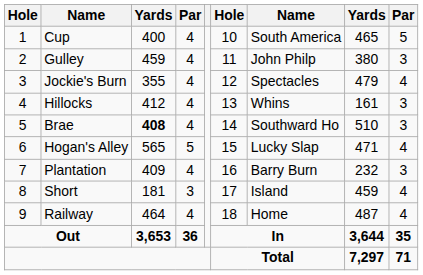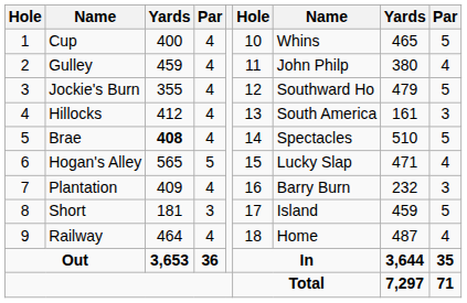 <table class=wikitable>
 <tr>
 <th>Hole</th>
 <th>Name</th>
 <th>Yards</th>
 <th>Par</th>
 <th></th>
 <th>Hole</th>
 <th>Name</th>
 <th>Yards</th>
 <th>Par</th>
 </tr>
 <tr>
 <td align=center>1</td>
 <td>Cup</td>
 <td align=center>400</td>
 <td align=center>4</td>
 <td rowspan=10></td>
 <td align=center>10</td>
-<td>South America</td>
+<td>Whins</td>
 <td align=center>465</td>
 <td align=center>5</td>
 </tr>
 <tr>
 <td align=center>2</td>
 <td>Gulley</td>
 <td align=center>459</td>
 <td align=center>4</td>
 <td align=center>11</td>
 <td>John Philp</td>
 <td align=center>380</td>
-<td align=center>3</td>
+<td align=center>4</td>
 </tr>
 <tr>
 <td align=center>3</td>
 <td>Jockie's Burn</td>
 <td align=center>355</td>
 <td align=center>4</td>
 <td align=center>12</td>
-<td>Spectacles</td>
+<td>Southward Ho</td>
 <td align=center>479</td>
-<td align=center>4</td>
+<td align=center>5</td>
 </tr>
 <tr>
 <td align=center>4</td>
 <td>Hillocks</td>
 <td align=center>412</td>
 <td align=center>4</td>
 <td align=center>13</td>
-<td>Whins</td>
+<td>South America</td>
 <td align=center>161</td>
 <td align=center>3</td>
 </tr>
 <tr>
 <td align=center>5</td>
 <td>Brae</td>
 <td align=center><strong>408</strong></td>
 <td align=center>4</td>
 <td align=center>14</td>
-<td>Southward Ho</td>
+<td>Spectacles</td>
 <td align=center>510</td>
-<td align=center>3</td>
+<td align=center>5</td>
 </tr>
 <tr>
 <td align=center>6</td>
 <td>Hogan's Alley</td>
 <td align=center>565</td>
 <td align=center>5</td>
 <td align=center>15</td>
 <td>Lucky Slap</td>
 <td align=center>471</td>
 <td align=center>4</td>
 </tr>
 <tr>
 <td align=center>7</td>
 <td>Plantation</td>
 <td align=center>409</td>
 <td align=center>4</td>
 <td align=center>16</td>
 <td>Barry Burn</td>
 <td align=center>232</td>
 <td align=center>3</td>
 </tr>
 <tr>
 <td align=center>8</td>
 <td>Short</td>
 <td align=center>181</td>
 <td align=center>3</td>
 <td align=center>17</td>
 <td>Island</td>
 <td align=center>459</td>
-<td align=center>4</td>
+<td align=center>5</td>
 </tr>
 <tr>
 <td align=center>9</td>
 <td>Railway</td>
 <td align=center>464</td>
 <td align=center>4</td>
 <td align=center>18</td>
 <td>Home</td>
 <td align=center>487</td>
 <td align=center>4</td>
 </tr>
 <tr>
 <td colspan=2 align=center><strong>Out</strong></td>
 <td align=center><strong>3,653</strong></td>
 <td align=center><strong>36</strong></td>
 <td colspan=2 align=center><strong>In</strong></td>
 <td align=center><strong>3,644</strong></td>
 <td align=center><strong>35</strong></td>
 </tr>
 <tr>
 <td colspan=5></td>
 <td colspan=2 align=center><strong>Total</strong></td>
 <td align=center><strong>7,297</strong></td>
 <td align=center><strong>71</strong></td>
 </tr>
 </table>
